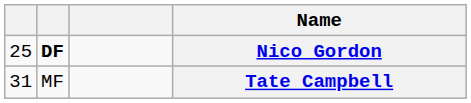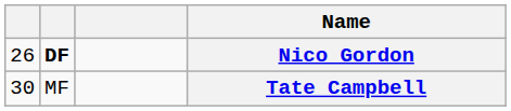 <table class="wikitable plainrowheaders" style="text-align:center;">
 <tr>
 <th scope="col"></th>
 <th scope="col"></th>
 <th scope="col" style="width:5em;"></th>
 <th scope="col" style="width:15em;">Name</th>
 </tr>
 <tr>
-<td>25</td>
+<td>26</td>
 <td><strong>DF</strong></td>
 <td style="text-align:left;"></td>
 <th scope=row><a href='#'>Nico Gordon</a> </th>
 </tr>
 <tr>
-<td>31</td>
+<td>30</td>
 <td>MF</td>
 <td style="text-align:left;"></td>
 <th scope=row><a href='#'>Tate Campbell</a></th>
 </tr>
 </table>
